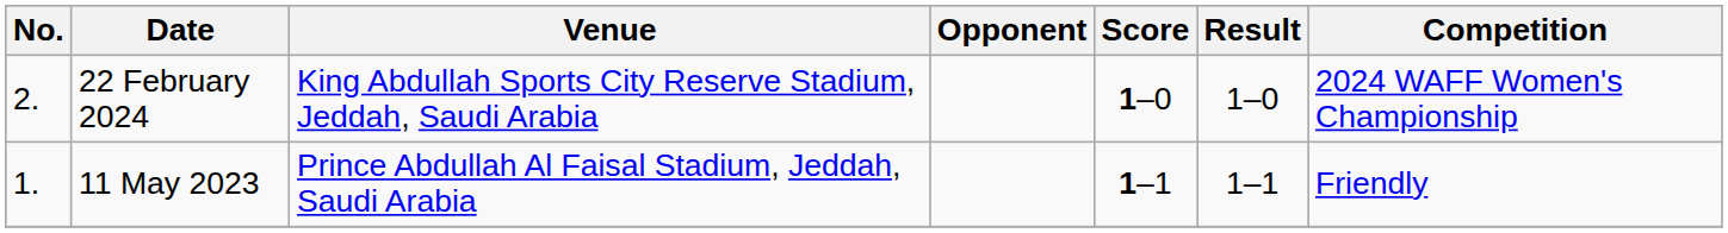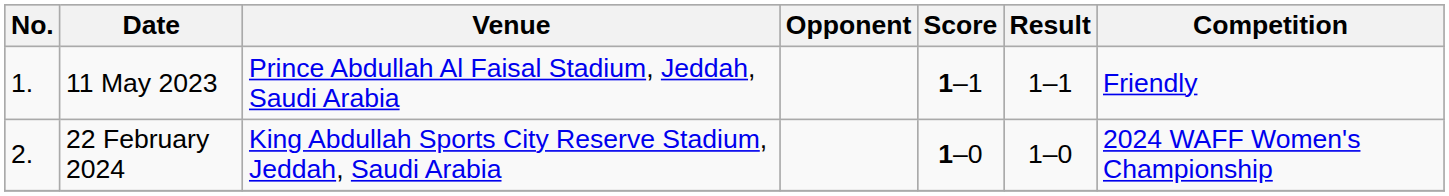 <table class="wikitable">
 <tr>
 <th>No.</th>
 <th>Date</th>
 <th>Venue</th>
 <th>Opponent</th>
 <th>Score</th>
 <th>Result</th>
 <th>Competition</th>
 </tr>
 <tr>
+<td>1.</td>
+<td>11 May 2023</td>
+<td><a href='#'>Prince Abdullah Al Faisal Stadium</a>, <a href='#'>Jeddah</a>, <a href='#'>Saudi Arabia</a></td>
+<td></td>
+<td align=center><strong>1</strong>–1</td>
+<td align=center>1–1</td>
+<td><a href='#'>Friendly</a></td>
+</tr>
+<tr>
 <td>2.</td>
 <td>22 February 2024</td>
 <td><a href='#'>King Abdullah Sports City Reserve Stadium</a>, <a href='#'>Jeddah</a>, <a href='#'>Saudi Arabia</a></td>
 <td></td>
 <td align=center><strong>1</strong>–0</td>
 <td align=center>1–0</td>
 <td><a href='#'>2024 WAFF Women's Championship</a></td>
 </tr>
 <tr>
-<td>1.</td>
-<td>11 May 2023</td>
-<td><a href='#'>Prince Abdullah Al Faisal Stadium</a>, <a href='#'>Jeddah</a>, <a href='#'>Saudi Arabia</a></td>
-<td></td>
-<td align=center><strong>1</strong>–1</td>
-<td align=center>1–1</td>
-<td><a href='#'>Friendly</a></td>
-</tr>
-<tr>
 </tr>
 </table>
